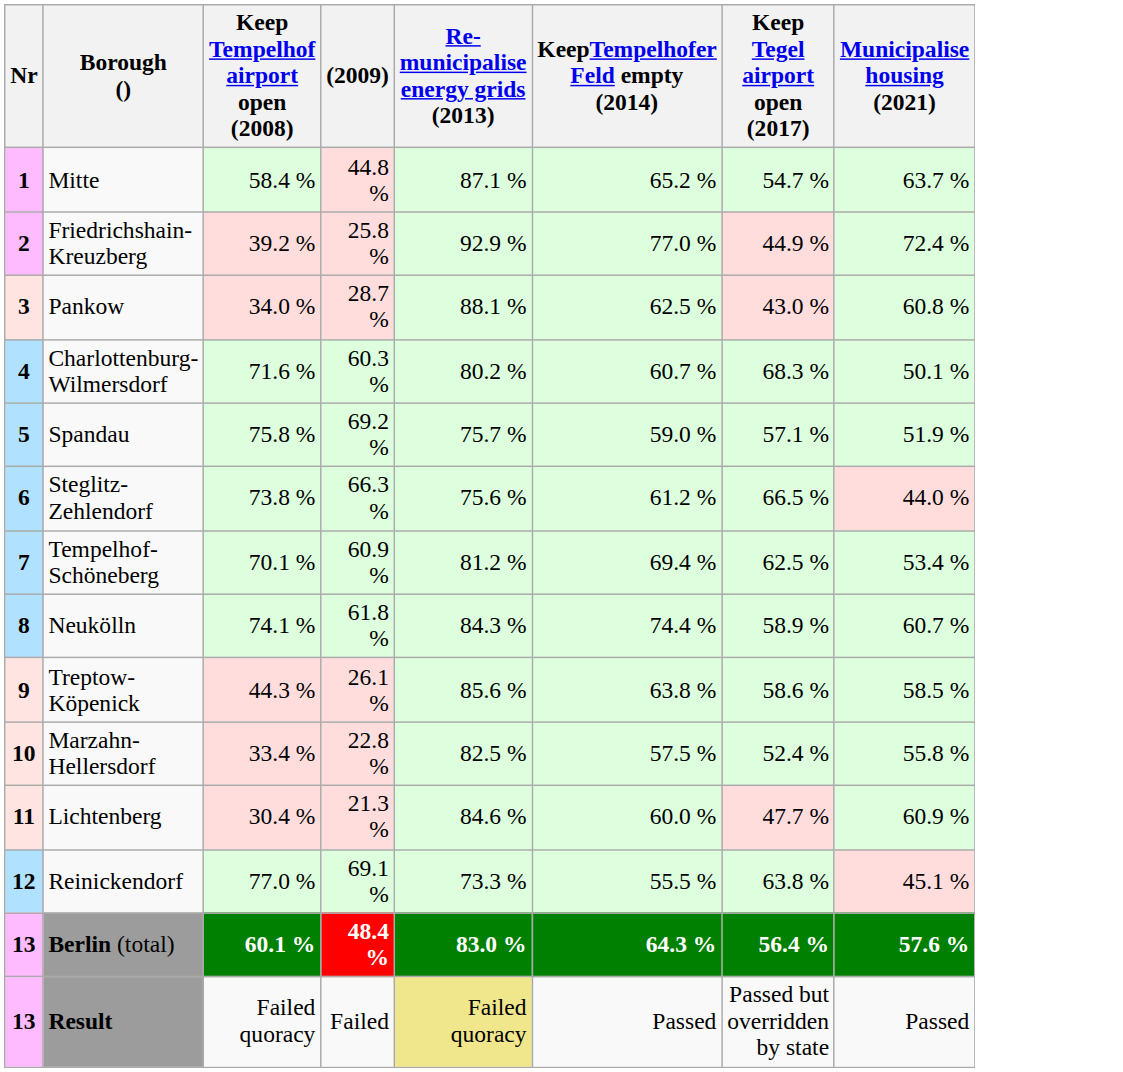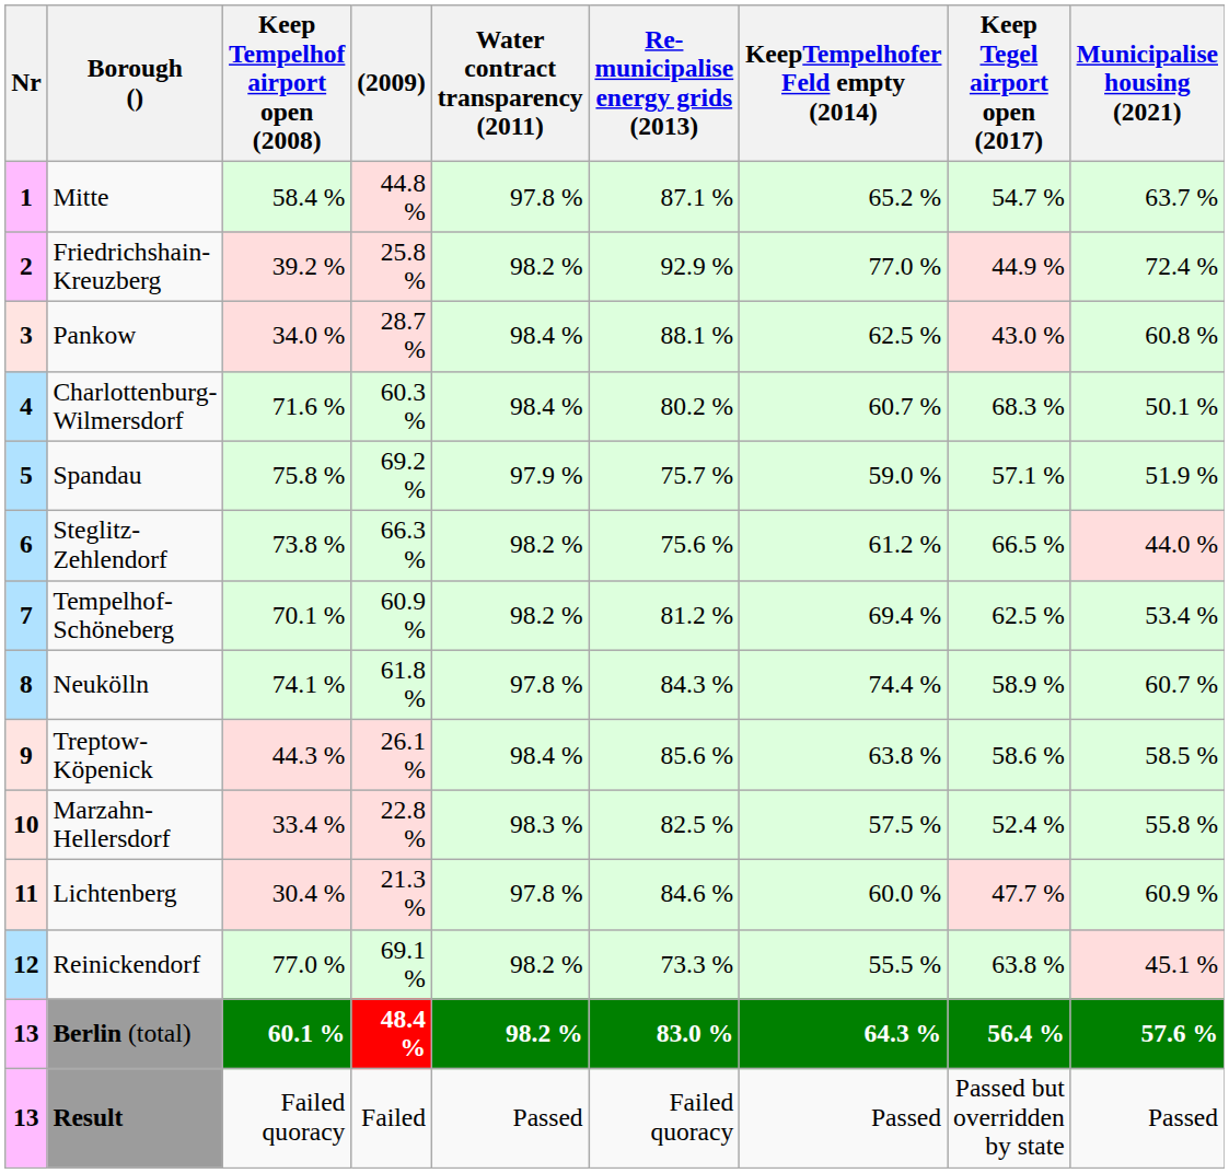 <table class="wikitable sortable zebra" style="text-align:right">
 <tr>
 <th>Nr</th>
 <th>Borough<br>()</th>
 <th>Keep <a href='#'>Tempelhof airport</a> open (2008)</th>
 <th>(2009)</th>
+<th>Water contract transparency (2011)</th>
 <th><a href='#'>Re-municipalise energy grids</a> (2013)</th>
 <th>Keep<a href='#'>Tempelhofer Feld</a> empty (2014)</th>
 <th>Keep <a href='#'>Tegel airport</a> open<br>(2017)</th>
 <th><a href='#'>Municipalise housing</a><br>(2021)</th>
 </tr>
 <tr>
 <th style="background:#FFBBFF">1</th>
 <td style="text-align:left">Mitte</td>
 <td style="background:#DDFFDD">58.4 %</td>
 <td style="background:#FFDDDD">44.8 %</td>
+<td style="background:#DDFFDD">97.8 %</td>
 <td style="background:#DDFFDD">87.1 %</td>
 <td style="background:#DDFFDD">65.2 %</td>
 <td style="background:#DDFFDD">54.7 %</td>
 <td style="background:#DDFFDD">63.7 %</td>
 </tr>
 <tr>
 <th style="background:#FFBBFF">2</th>
 <td style="text-align:left">Friedrichshain-Kreuzberg</td>
 <td style="background:#FFDDDD">39.2 %</td>
 <td style="background:#FFDDDD">25.8 %</td>
+<td style="background:#DDFFDD">98.2 %</td>
 <td style="background:#DDFFDD">92.9 %</td>
 <td style="background:#DDFFDD">77.0 %</td>
 <td style="background:#FFDDDD">44.9 %</td>
 <td style="background:#DDFFDD">72.4 %</td>
 </tr>
 <tr>
 <th style="background:#FFE4E1">3</th>
 <td style="text-align:left">Pankow</td>
 <td style="background:#FFDDDD">34.0 %</td>
 <td style="background:#FFDDDD">28.7 %</td>
+<td style="background:#DDFFDD">98.4 %</td>
 <td style="background:#DDFFDD">88.1 %</td>
 <td style="background:#DDFFDD">62.5 %</td>
 <td style="background:#FFDDDD">43.0 %</td>
 <td style="background:#DDFFDD">60.8 %</td>
 </tr>
 <tr>
 <th style="background:#B0E2FF">4</th>
 <td style="text-align:left">Charlottenburg-Wilmersdorf</td>
 <td style="background:#DDFFDD">71.6 %</td>
 <td style="background:#DDFFDD">60.3 %</td>
+<td style="background:#DDFFDD">98.4 %</td>
 <td style="background:#DDFFDD">80.2 %</td>
 <td style="background:#DDFFDD">60.7 %</td>
 <td style="background:#DDFFDD">68.3 %</td>
 <td style="background:#DDFFDD">50.1 %</td>
 </tr>
 <tr>
 <th style="background:#B0E2FF">5</th>
 <td style="text-align:left">Spandau</td>
 <td style="background:#DDFFDD">75.8 %</td>
 <td style="background:#DDFFDD">69.2 %</td>
+<td style="background:#DDFFDD">97.9 %</td>
 <td style="background:#DDFFDD">75.7 %</td>
 <td style="background:#DDFFDD">59.0 %</td>
 <td style="background:#DDFFDD">57.1 %</td>
 <td style="background:#DDFFDD">51.9 %</td>
 </tr>
 <tr>
 <th style="background:#B0E2FF">6</th>
 <td style="text-align:left">Steglitz-Zehlendorf</td>
 <td style="background:#DDFFDD">73.8 %</td>
 <td style="background:#DDFFDD">66.3 %</td>
+<td style="background:#DDFFDD">98.2 %</td>
 <td style="background:#DDFFDD">75.6 %</td>
 <td style="background:#DDFFDD">61.2 %</td>
 <td style="background:#DDFFDD">66.5 %</td>
 <td style="background:#FFDDDD">44.0 %</td>
 </tr>
 <tr>
 <th style="background:#B0E2FF">7</th>
 <td style="text-align:left">Tempelhof-Schöneberg</td>
 <td style="background:#DDFFDD">70.1 %</td>
 <td style="background:#DDFFDD">60.9 %</td>
+<td style="background:#DDFFDD">98.2 %</td>
 <td style="background:#DDFFDD">81.2 %</td>
 <td style="background:#DDFFDD">69.4 %</td>
 <td style="background:#DDFFDD">62.5 %</td>
 <td style="background:#DDFFDD">53.4 %</td>
 </tr>
 <tr>
 <th style="background:#B0E2FF">8</th>
 <td style="text-align:left">Neukölln</td>
 <td style="background:#DDFFDD">74.1 %</td>
 <td style="background:#DDFFDD">61.8 %</td>
+<td style="background:#DDFFDD">97.8 %</td>
 <td style="background:#DDFFDD">84.3 %</td>
 <td style="background:#DDFFDD">74.4 %</td>
 <td style="background:#DDFFDD">58.9 %</td>
 <td style="background:#DDFFDD">60.7 %</td>
 </tr>
 <tr>
 <th style="background:#FFE4E1">9</th>
 <td style="text-align:left">Treptow-Köpenick</td>
 <td style="background:#FFDDDD">44.3 %</td>
 <td style="background:#FFDDDD">26.1 %</td>
+<td style="background:#DDFFDD">98.4 %</td>
 <td style="background:#DDFFDD">85.6 %</td>
 <td style="background:#DDFFDD">63.8 %</td>
 <td style="background:#DDFFDD">58.6 %</td>
 <td style="background:#DDFFDD">58.5 %</td>
 </tr>
 <tr>
 <th style="background:#FFE4E1">10</th>
 <td style="text-align:left">Marzahn-Hellersdorf</td>
 <td style="background:#FFDDDD">33.4 %</td>
 <td style="background:#FFDDDD">22.8 %</td>
+<td style="background:#DDFFDD">98.3 %</td>
 <td style="background:#DDFFDD">82.5 %</td>
 <td style="background:#DDFFDD">57.5 %</td>
 <td style="background:#DDFFDD">52.4 %</td>
 <td style="background:#DDFFDD">55.8 %</td>
 </tr>
 <tr>
 <th style="background:#FFE4E1">11</th>
 <td style="text-align:left">Lichtenberg</td>
 <td style="background:#FFDDDD">30.4 %</td>
 <td style="background:#FFDDDD">21.3 %</td>
+<td style="background:#DDFFDD">97.8 %</td>
 <td style="background:#DDFFDD">84.6 %</td>
 <td style="background:#DDFFDD">60.0 %</td>
 <td style="background:#FFDDDD">47.7 %</td>
 <td style="background:#DDFFDD">60.9 %</td>
 </tr>
 <tr>
 <th style="background:#B0E2FF">12</th>
 <td style="text-align:left">Reinickendorf</td>
 <td style="background:#DDFFDD">77.0 %</td>
 <td style="background:#DDFFDD">69.1 %</td>
+<td style="background:#DDFFDD">98.2 %</td>
 <td style="background:#DDFFDD">73.3 %</td>
 <td style="background:#DDFFDD">55.5 %</td>
 <td style="background:#DDFFDD">63.8 %</td>
 <td style="background:#FFDDDD">45.1 %</td>
 </tr>
 <tr>
 <th style="background:#FFBBFF"><span>13</span></th>
 <td style="background:#9C9C9C; text-align:left"> <strong>Berlin</strong> (total)</td>
 <td style="background:green; color:white"><strong>60.1 %</strong></td>
 <td style="background:red; color:white"><strong>48.4 %</strong></td>
+<td style="background:green; color:white"><strong>98.2 %</strong></td>
 <td style="background:green; color:white"><strong>83.0 %</strong></td>
 <td style="background:green; color:white"><strong>64.3 %</strong></td>
 <td style="background:green; color:white"><strong>56.4 %</strong></td>
 <td style="background:green; color:white"><strong>57.6 %</strong></td>
 </tr>
 <tr class="sortbottom">
 <th style="background:#FFBBFF"><span>13</span></th>
 <td style="background:#9C9C9C; text-align:left"><strong>Result</strong></td>
 <td>Failed quoracy</td>
 <td>Failed</td>
-<td style="background: khaki;">Failed quoracy</td>
+<td>Passed</td>
+<td>Failed quoracy</td>
 <td>Passed</td>
 <td>Passed but overridden by  state</td>
 <td>Passed</td>
 </tr>
 </table>
